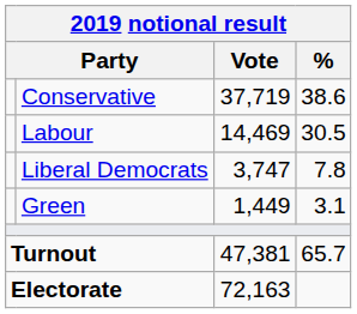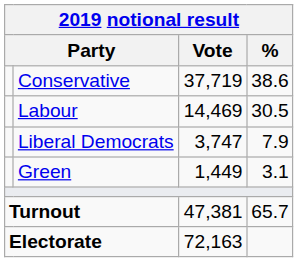 <table class="wikitable">
 <tr>
 <th colspan="4"><a href='#'>2019</a> <a href='#'>notional result</a></th>
 </tr>
 <tr>
 <th bgcolor="#DDDDFF" width="130px" colspan="2">Party</th>
 <th bgcolor="#DDDDFF" width="50px">Vote</th>
 <th bgcolor="#DDDDFF" width="30px">%</th>
 </tr>
 <tr>
 <td></td>
 <td><a href='#'>Conservative</a></td>
 <td align=right>37,719</td>
 <td align=right>38.6</td>
 </tr>
 <tr>
 <td></td>
 <td><a href='#'>Labour</a></td>
 <td align=right>14,469</td>
 <td align=right>30.5</td>
 </tr>
 <tr>
 <td></td>
 <td><a href='#'>Liberal Democrats</a></td>
 <td align=right>3,747</td>
-<td align=right>7.8</td>
+<td align=right>7.9</td>
 </tr>
 <tr>
 <td></td>
 <td><a href='#'>Green</a></td>
 <td align=right>1,449</td>
 <td align=right>3.1</td>
 </tr>
 <tr>
 <td colspan="4" bgcolor="#EAECF0"></td>
 </tr>
 <tr>
 <td colspan="2"><strong>Turnout</strong></td>
 <td align=right>47,381</td>
 <td align=right>65.7</td>
 </tr>
 <tr>
 <td colspan="2"><strong>Electorate</strong></td>
 <td align=right>72,163</td>
 </tr>
 </table>
